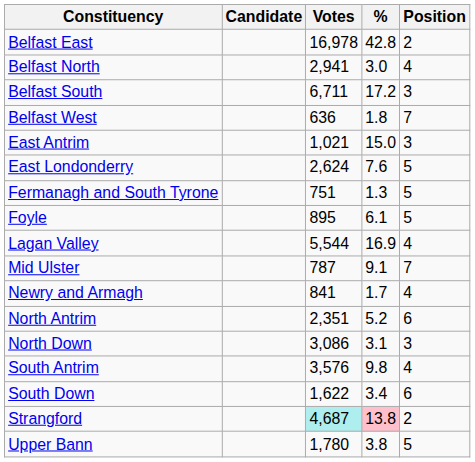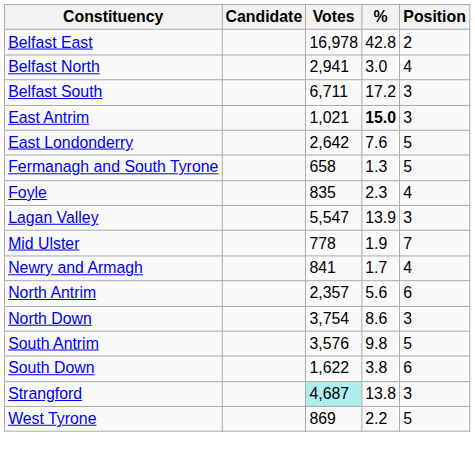 <table class="wikitable sortable">
 <tr>
 <th>Constituency</th>
 <th>Candidate</th>
 <th>Votes</th>
 <th>%</th>
 <th>Position</th>
 </tr>
 <tr>
 <td><a href='#'>Belfast East</a></td>
 <td></td>
 <td>16,978</td>
 <td>42.8</td>
 <td>2</td>
 </tr>
 <tr>
 <td><a href='#'>Belfast North</a></td>
 <td></td>
 <td>2,941</td>
 <td>3.0</td>
 <td>4</td>
 </tr>
 <tr>
 <td><a href='#'>Belfast South</a></td>
 <td></td>
 <td>6,711</td>
 <td>17.2</td>
 <td>3</td>
 </tr>
 <tr>
-<td><a href='#'>Belfast West</a></td>
-<td></td>
-<td>636</td>
-<td>1.8</td>
-<td>7</td>
-</tr>
-<tr>
 <td><a href='#'>East Antrim</a></td>
 <td></td>
 <td>1,021</td>
-<td>15.0</td>
+<td><strong>15.0</strong></td>
 <td>3</td>
 </tr>
 <tr>
 <td><a href='#'>East Londonderry</a></td>
 <td></td>
-<td>2,624</td>
+<td>2,642</td>
 <td>7.6</td>
 <td>5</td>
 </tr>
 <tr>
 <td><a href='#'>Fermanagh and South Tyrone</a></td>
 <td></td>
-<td>751</td>
+<td>658</td>
 <td>1.3</td>
 <td>5</td>
 </tr>
 <tr>
 <td><a href='#'>Foyle</a></td>
 <td></td>
-<td>895</td>
-<td>6.1</td>
-<td>5</td>
+<td>835</td>
+<td>2.3</td>
+<td>4</td>
 </tr>
 <tr>
 <td><a href='#'>Lagan Valley</a></td>
 <td></td>
-<td>5,544</td>
-<td>16.9</td>
-<td>4</td>
+<td>5,547</td>
+<td>13.9</td>
+<td>3</td>
 </tr>
 <tr>
 <td><a href='#'>Mid Ulster</a></td>
 <td></td>
-<td>787</td>
-<td>9.1</td>
+<td>778</td>
+<td>1.9</td>
 <td>7</td>
 </tr>
 <tr>
 <td><a href='#'>Newry and Armagh</a></td>
 <td></td>
 <td>841</td>
 <td>1.7</td>
 <td>4</td>
 </tr>
 <tr>
 <td><a href='#'>North Antrim</a></td>
 <td></td>
-<td>2,351</td>
-<td>5.2</td>
+<td>2,357</td>
+<td>5.6</td>
 <td>6</td>
 </tr>
 <tr>
 <td><a href='#'>North Down</a></td>
 <td></td>
-<td>3,086</td>
-<td>3.1</td>
+<td>3,754</td>
+<td>8.6</td>
 <td>3</td>
 </tr>
 <tr>
 <td><a href='#'>South Antrim</a></td>
 <td></td>
 <td>3,576</td>
 <td>9.8</td>
-<td>4</td>
+<td>5</td>
 </tr>
 <tr>
 <td><a href='#'>South Down</a></td>
 <td></td>
 <td>1,622</td>
-<td>3.4</td>
+<td>3.8</td>
 <td>6</td>
 </tr>
 <tr>
 <td><a href='#'>Strangford</a></td>
 <td></td>
 <td style="background: paleturquoise;">4,687</td>
-<td style="background: pink;">13.8</td>
-<td>2</td>
+<td>13.8</td>
+<td>3</td>
 </tr>
 <tr>
-<td><a href='#'>Upper Bann</a></td>
+<td><a href='#'>West Tyrone</a></td>
 <td></td>
-<td>1,780</td>
-<td>3.8</td>
+<td>869</td>
+<td>2.2</td>
 <td>5</td>
 </tr>
 </table>
